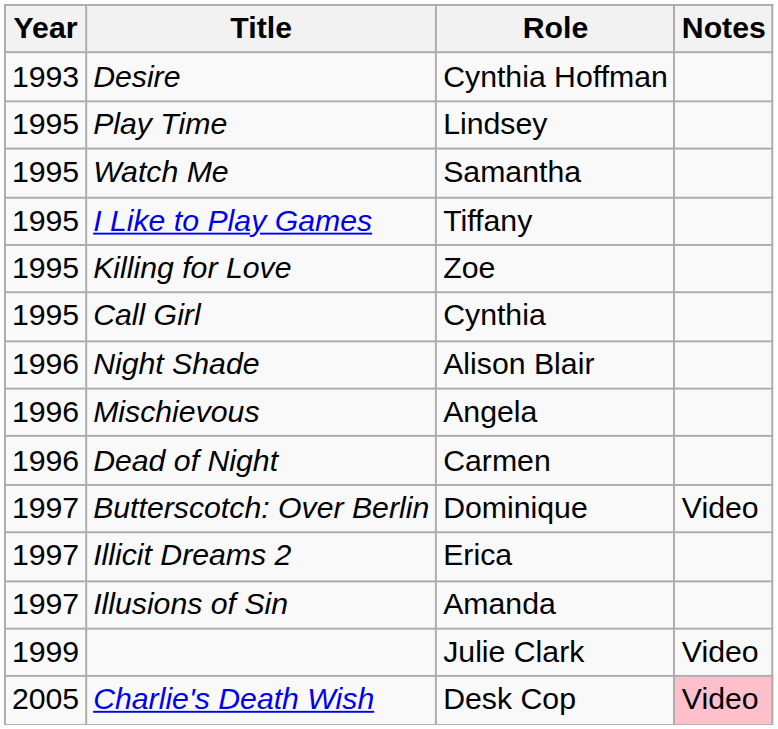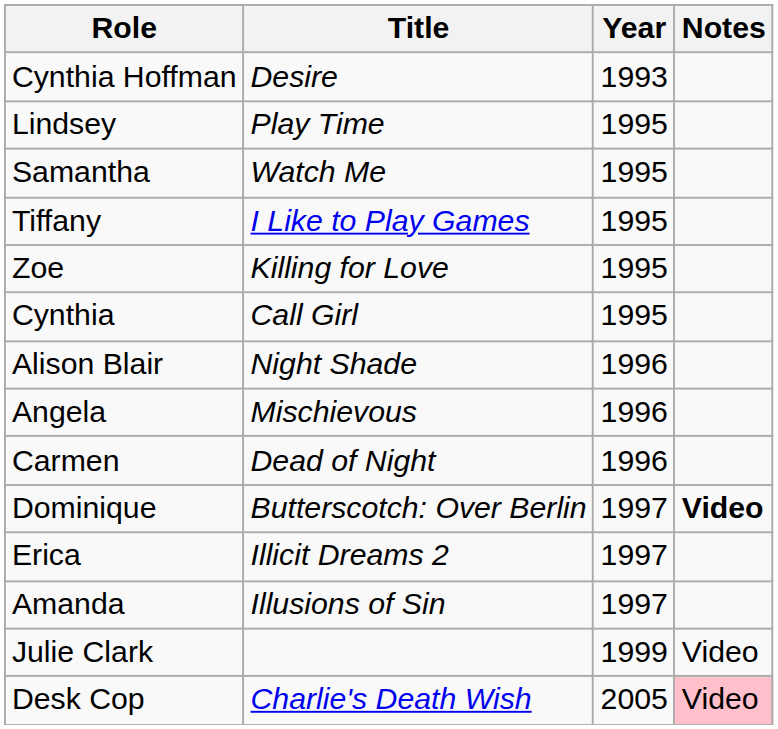 <table class="wikitable sortable">
 <tr>
+<th>Role</th>
+<th>Title</th>
 <th>Year</th>
-<th>Title</th>
-<th>Role</th>
 <th class="unsortable">Notes</th>
 </tr>
 <tr>
+<td>Cynthia Hoffman</td>
+<td><em>Desire</em></td>
 <td>1993</td>
-<td><em>Desire</em></td>
-<td>Cynthia Hoffman</td>
 <td></td>
 </tr>
 <tr>
+<td>Lindsey</td>
+<td><em>Play Time</em></td>
 <td>1995</td>
-<td><em>Play Time</em></td>
-<td>Lindsey</td>
 <td></td>
 </tr>
 <tr>
+<td>Samantha</td>
+<td><em>Watch Me</em></td>
 <td>1995</td>
-<td><em>Watch Me</em></td>
-<td>Samantha</td>
 <td></td>
 </tr>
 <tr>
+<td>Tiffany</td>
+<td><em><a href='#'>I Like to Play Games</a></em></td>
 <td>1995</td>
-<td><em><a href='#'>I Like to Play Games</a></em></td>
-<td>Tiffany</td>
 <td></td>
 </tr>
 <tr>
+<td>Zoe</td>
+<td><em>Killing for Love</em></td>
 <td>1995</td>
-<td><em>Killing for Love</em></td>
-<td>Zoe</td>
 <td></td>
 </tr>
 <tr>
+<td>Cynthia</td>
+<td><em>Call Girl</em></td>
 <td>1995</td>
-<td><em>Call Girl</em></td>
-<td>Cynthia</td>
 <td></td>
 </tr>
 <tr>
+<td>Alison Blair</td>
+<td><em>Night Shade</em></td>
 <td>1996</td>
-<td><em>Night Shade</em></td>
-<td>Alison Blair</td>
 <td></td>
 </tr>
 <tr>
+<td>Angela</td>
+<td><em>Mischievous</em></td>
 <td>1996</td>
-<td><em>Mischievous</em></td>
-<td>Angela</td>
 <td></td>
 </tr>
 <tr>
+<td>Carmen</td>
+<td><em>Dead of Night</em></td>
 <td>1996</td>
-<td><em>Dead of Night</em></td>
-<td>Carmen</td>
 <td></td>
 </tr>
 <tr>
+<td>Dominique</td>
+<td><em>Butterscotch: Over Berlin</em></td>
 <td>1997</td>
-<td><em>Butterscotch: Over Berlin</em></td>
-<td>Dominique</td>
+<td><strong>Video</strong></td>
+</tr>
+<tr>
+<td>Erica</td>
+<td><em>Illicit Dreams 2</em></td>
+<td>1997</td>
+<td></td>
+</tr>
+<tr>
+<td>Amanda</td>
+<td><em>Illusions of Sin</em></td>
+<td>1997</td>
+<td></td>
+</tr>
+<tr>
+<td>Julie Clark</td>
+<td><em></em></td>
+<td>1999</td>
 <td>Video</td>
 </tr>
 <tr>
-<td>1997</td>
-<td><em>Illicit Dreams 2</em></td>
-<td>Erica</td>
-<td></td>
-</tr>
-<tr>
-<td>1997</td>
-<td><em>Illusions of Sin</em></td>
-<td>Amanda</td>
-<td></td>
-</tr>
-<tr>
-<td>1999</td>
-<td><em></em></td>
-<td>Julie Clark</td>
-<td>Video</td>
-</tr>
-<tr>
+<td>Desk Cop</td>
+<td><em><a href='#'>Charlie's Death Wish</a></em></td>
 <td>2005</td>
-<td><em><a href='#'>Charlie's Death Wish</a></em></td>
-<td>Desk Cop</td>
 <td style="background: pink;">Video</td>
 </tr>
 </table>
